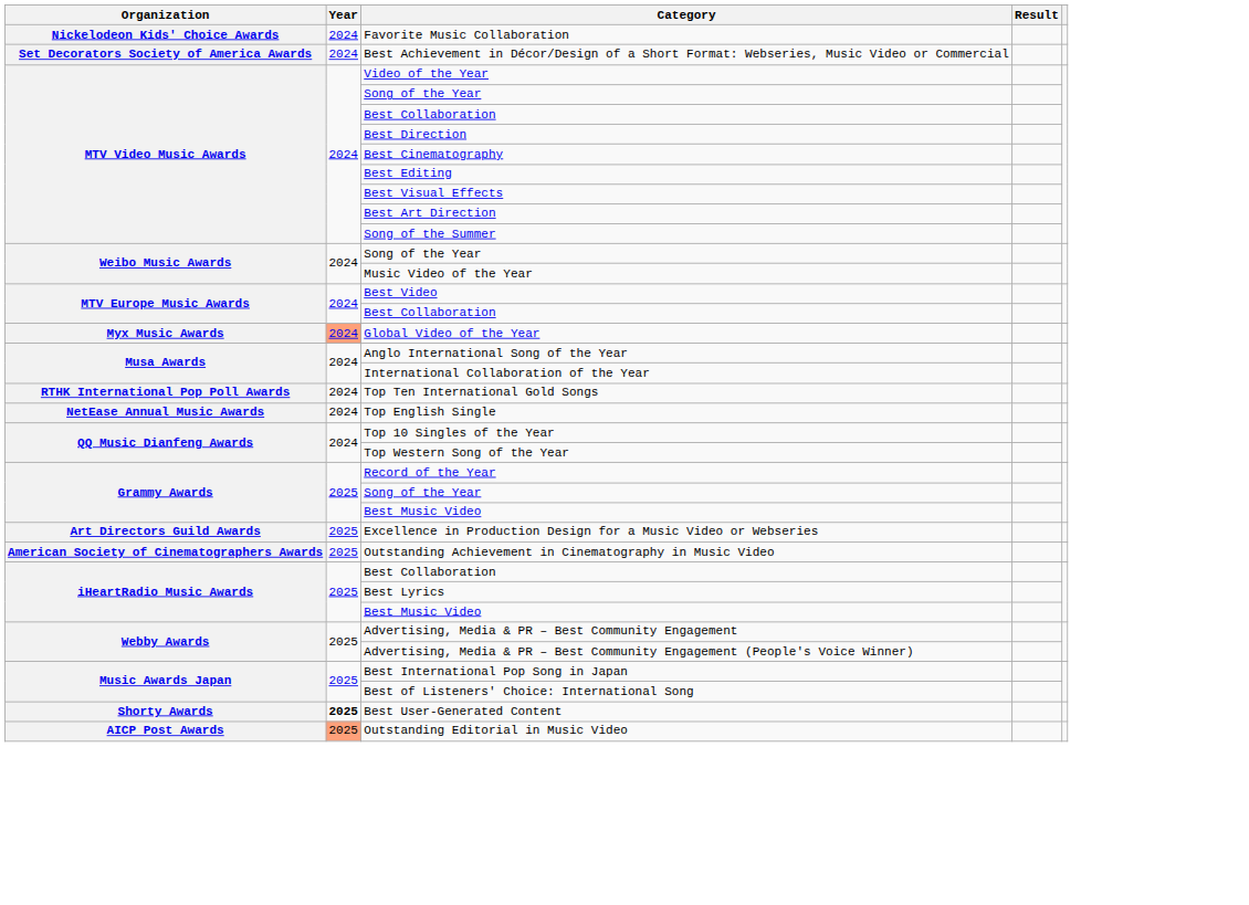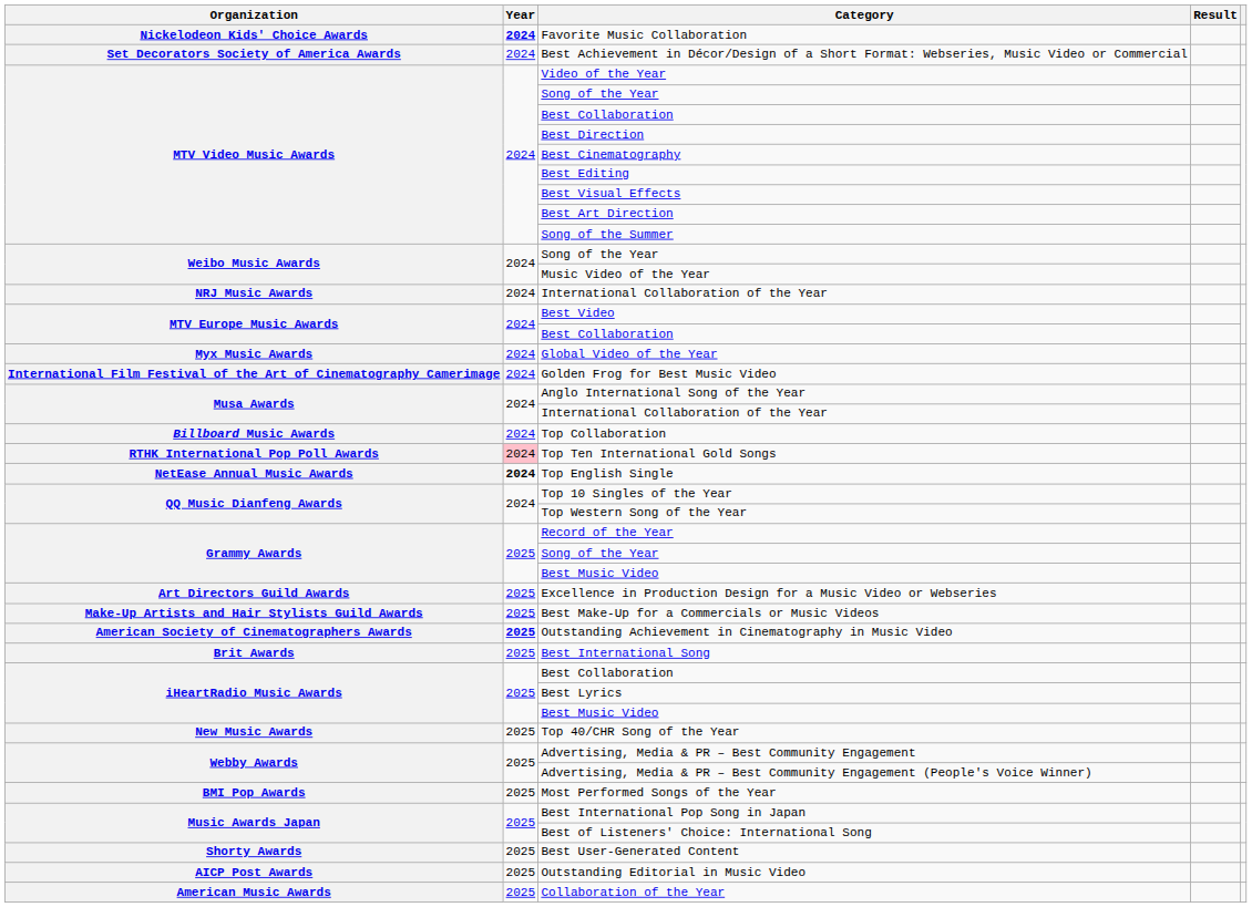 <table class="wikitable sortable plainrowheaders" style="border:none; margin:0;">
 <tr>
 <th scope="col">Organization</th>
 <th scope="col">Year</th>
 <th scope="col">Category</th>
 <th scope="col">Result</th>
 <th scope="col" class="unsortable"></th>
 </tr>
 <tr>
 <th scope="row"><a href='#'>Nickelodeon Kids' Choice Awards</a></th>
-<td><a href='#'>2024</a></td>
+<td><strong><a href='#'>2024</a></strong></td>
 <td>Favorite Music Collaboration</td>
 <td></td>
 <td style="text-align:center"></td>
 </tr>
 <tr>
 <th scope="row"><a href='#'>Set Decorators Society of America Awards</a></th>
 <td><a href='#'>2024</a></td>
 <td>Best Achievement in Décor/Design of a Short Format: Webseries, Music Video or Commercial</td>
 <td></td>
 <td style="text-align:center"></td>
 </tr>
 <tr>
 <th rowspan="9" scope="row"><a href='#'>MTV Video Music Awards</a></th>
 <td rowspan="9"><a href='#'>2024</a></td>
 <td><a href='#'>Video of the Year</a></td>
 <td></td>
 <td rowspan="9" style="text-align:center"></td>
 </tr>
 <tr>
 <td><a href='#'>Song of the Year</a></td>
 <td></td>
 </tr>
 <tr>
 <td><a href='#'>Best Collaboration</a></td>
 <td></td>
 </tr>
 <tr>
 <td><a href='#'>Best Direction</a></td>
 <td></td>
 </tr>
 <tr>
 <td><a href='#'>Best Cinematography</a></td>
 <td></td>
 </tr>
 <tr>
 <td><a href='#'>Best Editing</a></td>
 <td></td>
 </tr>
 <tr>
 <td><a href='#'>Best Visual Effects</a></td>
 <td></td>
 </tr>
 <tr>
 <td><a href='#'>Best Art Direction</a></td>
 <td></td>
 </tr>
 <tr>
 <td><a href='#'>Song of the Summer</a></td>
 <td></td>
 </tr>
 <tr>
 <th rowspan="2" scope="row"><a href='#'>Weibo Music Awards</a></th>
 <td rowspan="2">2024</td>
 <td>Song of the Year</td>
 <td></td>
 <td rowspan="2" style="text-align:center"></td>
 </tr>
 <tr>
 <td>Music Video of the Year</td>
 <td></td>
 </tr>
 <tr>
+<th scope="row"><a href='#'>NRJ Music Awards</a></th>
+<td>2024</td>
+<td>International Collaboration of the Year</td>
+<td></td>
+<td style="text-align:center"></td>
+</tr>
+<tr>
 <th rowspan="2" scope="row"><a href='#'>MTV Europe Music Awards</a></th>
 <td rowspan="2"><a href='#'>2024</a></td>
 <td><a href='#'>Best Video</a></td>
 <td></td>
 <td rowspan="2" style="text-align:center"></td>
 </tr>
 <tr>
 <td><a href='#'>Best Collaboration</a></td>
 <td></td>
 </tr>
 <tr>
 <th scope="row"><a href='#'>Myx Music Awards</a></th>
-<td style="background: lightsalmon;"><a href='#'>2024</a></td>
+<td><a href='#'>2024</a></td>
 <td><a href='#'>Global Video of the Year</a></td>
+<td></td>
+<td style="text-align:center"></td>
+</tr>
+<tr>
+<th scope="row"><a href='#'>International Film Festival of the Art of Cinematography Camerimage</a></th>
+<td><a href='#'>2024</a></td>
+<td>Golden Frog for Best Music Video</td>
 <td></td>
 <td style="text-align:center"></td>
 </tr>
 <tr>
 <th rowspan="2" scope="row"><a href='#'>Musa Awards</a></th>
 <td rowspan="2">2024</td>
 <td>Anglo International Song of the Year</td>
 <td></td>
 <td rowspan="2" style="text-align:center;"></td>
 </tr>
 <tr>
 <td>International Collaboration of the Year</td>
 <td></td>
 </tr>
 <tr>
+<th scope="row"><a href='#'><em>Billboard</em> Music Awards</a></th>
+<td><a href='#'>2024</a></td>
+<td>Top Collaboration</td>
+<td></td>
+<td style="text-align:center;"></td>
+</tr>
+<tr>
 <th scope="row"><a href='#'>RTHK International Pop Poll Awards</a></th>
-<td>2024</td>
+<td style="background: pink;">2024</td>
 <td>Top Ten International Gold Songs</td>
 <td></td>
 <td style="text-align:center;"></td>
 </tr>
 <tr>
 <th scope="row"><a href='#'>NetEase Annual Music Awards</a></th>
-<td>2024</td>
+<td><strong>2024</strong></td>
 <td>Top English Single</td>
 <td></td>
 <td style="text-align:center;"></td>
 </tr>
 <tr>
 <th rowspan="2" scope="row"><a href='#'>QQ Music Dianfeng Awards</a></th>
 <td rowspan="2">2024</td>
 <td>Top 10 Singles of the Year</td>
 <td></td>
 <td rowspan="2" style="text-align:center;"></td>
 </tr>
 <tr>
 <td>Top Western Song of the Year</td>
 <td></td>
 </tr>
 <tr>
 <th rowspan="3" scope="row"><a href='#'>Grammy Awards</a></th>
 <td rowspan="3"><a href='#'>2025</a></td>
 <td><a href='#'>Record of the Year</a></td>
 <td></td>
 <td rowspan="3" style="text-align:center;"></td>
 </tr>
 <tr>
 <td><a href='#'>Song of the Year</a></td>
 <td></td>
 </tr>
 <tr>
 <td><a href='#'>Best Music Video</a></td>
 <td></td>
 </tr>
 <tr>
 <th scope="row"><a href='#'>Art Directors Guild Awards</a></th>
 <td><a href='#'>2025</a></td>
 <td>Excellence in Production Design for a Music Video or Webseries</td>
 <td></td>
 <td style="text-align:center;"></td>
 </tr>
 <tr>
+<th scope="row"><a href='#'>Make-Up Artists and Hair Stylists Guild Awards</a></th>
+<td><a href='#'>2025</a></td>
+<td>Best Make-Up for a Commercials or Music Videos</td>
+<td></td>
+<td style="text-align:center;"></td>
+</tr>
+<tr>
 <th scope="row"><a href='#'>American Society of Cinematographers Awards</a></th>
+<td><strong><a href='#'>2025</a></strong></td>
+<td>Outstanding Achievement in Cinematography in Music Video</td>
+<td></td>
+<td style="text-align:center;"></td>
+</tr>
+<tr>
+<th scope="row"><a href='#'>Brit Awards</a></th>
 <td><a href='#'>2025</a></td>
-<td>Outstanding Achievement in Cinematography in Music Video</td>
+<td><a href='#'>Best International Song</a></td>
 <td></td>
 <td style="text-align:center;"></td>
 </tr>
 <tr>
 <th scope="row" rowspan="3"><a href='#'>iHeartRadio Music Awards</a></th>
 <td rowspan="3"><a href='#'>2025</a></td>
 <td>Best Collaboration</td>
 <td></td>
 <td style="text-align:center;" rowspan="3"></td>
 </tr>
 <tr>
 <td>Best Lyrics</td>
 <td></td>
 </tr>
 <tr>
 <td><a href='#'>Best Music Video</a></td>
 <td></td>
 </tr>
 <tr>
+<th scope="row"><a href='#'>New Music Awards</a></th>
+<td>2025</td>
+<td>Top 40/CHR Song of the Year</td>
+<td></td>
+<td style="text-align:center;"></td>
+</tr>
+<tr>
 <th scope="row" rowspan="2"><a href='#'>Webby Awards</a></th>
 <td rowspan="2">2025</td>
 <td>Advertising, Media & PR – Best Community Engagement</td>
 <td></td>
 <td style="text-align:center" rowspan="2"></td>
 </tr>
 <tr>
 <td>Advertising, Media & PR – Best Community Engagement (People's Voice Winner)</td>
+<td></td>
+</tr>
+<tr>
+<th scope="row"><a href='#'>BMI Pop Awards</a></th>
+<td>2025</td>
+<td>Most Performed Songs of the Year</td>
+<td></td>
 <td></td>
 </tr>
 <tr>
 <th scope="row" rowspan="2"><a href='#'>Music Awards Japan</a></th>
 <td rowspan="2"><a href='#'>2025</a></td>
 <td>Best International Pop Song in Japan</td>
 <td></td>
 <td style="text-align:center" rowspan="2"></td>
 </tr>
 <tr>
 <td>Best of Listeners' Choice: International Song</td>
 <td></td>
 </tr>
 <tr>
 <th scope="row"><a href='#'>Shorty Awards</a></th>
-<td><strong>2025</strong></td>
+<td>2025</td>
 <td>Best User-Generated Content</td>
 <td></td>
 <td style="text-align:center"></td>
 </tr>
 <tr>
 <th scope="row"><a href='#'>AICP Post Awards</a></th>
-<td style="background: lightsalmon;">2025</td>
+<td>2025</td>
 <td>Outstanding Editorial in Music Video</td>
 <td></td>
 <td style="text-align:center"></td>
 </tr>
+<tr>
+<th scope="row"><a href='#'>American Music Awards</a></th>
+<td><a href='#'>2025</a></td>
+<td style="text-align:left;"><a href='#'>Collaboration of the Year</a></td>
+<td></td>
+<td style="text-align:center"></td>
+</tr>
 </table>
